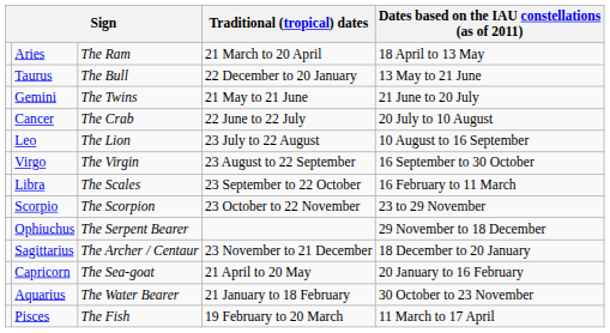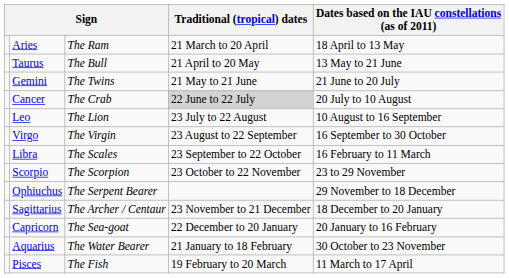 <table class="wikitable">
 <tr>
 <th colspan="3">Sign</th>
 <th>Traditional (<a href='#'>tropical</a>) dates</th>
 <th>Dates based on the IAU <a href='#'>constellations</a><br>(as of 2011)</th>
 </tr>
 <tr>
 <td></td>
 <td><a href='#'>Aries</a></td>
 <td><em>The Ram</em></td>
 <td>21 March to 20 April</td>
 <td>18 April to 13 May</td>
 </tr>
 <tr>
 <td></td>
 <td><a href='#'>Taurus</a></td>
 <td><em>The Bull</em></td>
-<td>22 December to 20 January</td>
+<td>21 April to 20 May</td>
 <td>13 May to 21 June</td>
 </tr>
 <tr>
 <td></td>
 <td><a href='#'>Gemini</a></td>
 <td><em>The Twins</em></td>
 <td>21 May to 21 June</td>
 <td>21 June to 20 July</td>
 </tr>
 <tr>
 <td></td>
 <td><a href='#'>Cancer</a></td>
 <td><em>The Crab</em></td>
-<td>22 June to 22 July</td>
+<td style="background: lightgrey;">22 June to 22 July</td>
 <td>20 July to 10 August</td>
 </tr>
 <tr>
 <td></td>
 <td><a href='#'>Leo</a></td>
 <td><em>The Lion</em></td>
 <td>23 July to 22 August</td>
 <td>10 August to 16 September</td>
 </tr>
 <tr>
 <td></td>
 <td><a href='#'>Virgo</a></td>
 <td><em>The Virgin</em></td>
 <td>23 August to 22 September</td>
 <td>16 September to 30 October</td>
 </tr>
 <tr>
 <td></td>
 <td><a href='#'>Libra</a></td>
 <td><em>The Scales</em></td>
 <td>23 September to 22 October</td>
 <td>16 February to 11 March</td>
 </tr>
 <tr>
 <td></td>
 <td><a href='#'>Scorpio</a></td>
 <td><em>The Scorpion</em></td>
 <td>23 October to 22 November</td>
 <td>23 to 29 November</td>
 </tr>
 <tr>
 <td></td>
 <td><a href='#'>Ophiuchus</a></td>
 <td><em>The Serpent Bearer</em></td>
 <td></td>
 <td>29 November to 18 December</td>
 </tr>
 <tr>
 <td></td>
 <td><a href='#'>Sagittarius</a></td>
 <td><em>The Archer / Centaur</em></td>
 <td>23 November to 21 December</td>
 <td>18 December to 20 January</td>
 </tr>
 <tr>
 <td></td>
 <td><a href='#'>Capricorn</a></td>
 <td><em>The Sea-goat</em></td>
-<td>21 April to 20 May</td>
+<td>22 December to 20 January</td>
 <td>20 January to 16 February</td>
 </tr>
 <tr>
 <td></td>
 <td><a href='#'>Aquarius</a></td>
 <td><em>The Water Bearer</em></td>
 <td>21 January to 18 February</td>
 <td>30 October to 23 November</td>
 </tr>
 <tr>
 <td></td>
 <td><a href='#'>Pisces</a></td>
 <td><em>The Fish</em></td>
 <td>19 February to 20 March</td>
 <td>11 March to 17 April</td>
 </tr>
 </table>
